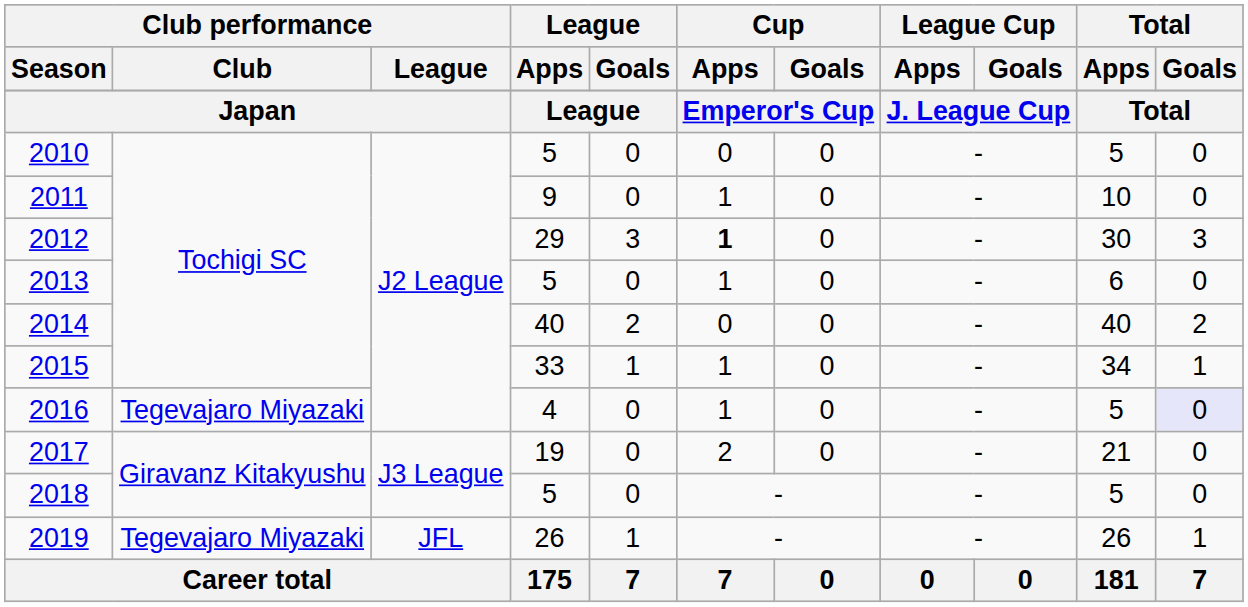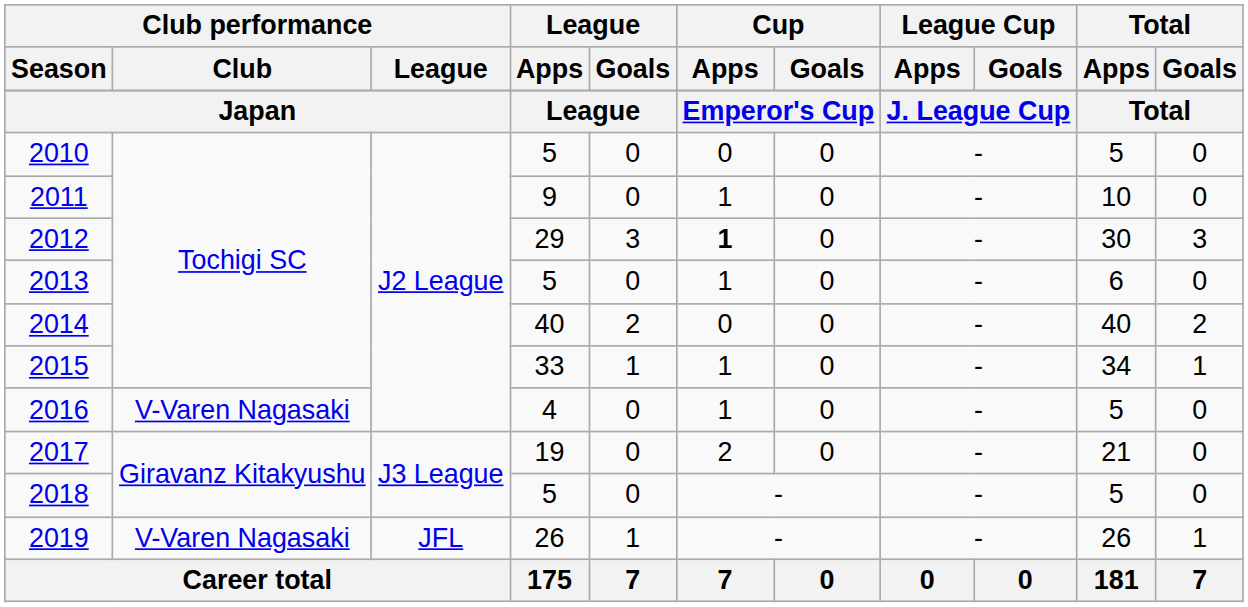 <table class="wikitable" style="text-align:center">
 <tr>
 <th colspan=3>Club performance</th>
 <th colspan=2>League</th>
 <th colspan=2>Cup</th>
 <th colspan=2>League Cup</th>
 <th colspan=2>Total</th>
 </tr>
 <tr>
 <th>Season</th>
 <th>Club</th>
 <th>League</th>
 <th>Apps</th>
 <th>Goals</th>
 <th>Apps</th>
 <th>Goals</th>
 <th>Apps</th>
 <th>Goals</th>
 <th>Apps</th>
 <th>Goals</th>
 </tr>
 <tr>
 </tr>
 <tr>
 <th colspan=3>Japan</th>
 <th colspan=2>League</th>
 <th colspan=2><a href='#'>Emperor's Cup</a></th>
 <th colspan=2><a href='#'>J. League Cup</a></th>
 <th colspan=2>Total</th>
 </tr>
 <tr>
 <td><a href='#'>2010</a></td>
 <td rowspan="6"><a href='#'>Tochigi SC</a></td>
 <td rowspan="7"><a href='#'>J2 League</a></td>
 <td>5</td>
 <td>0</td>
 <td>0</td>
 <td>0</td>
 <td colspan="2">-</td>
 <td>5</td>
 <td>0</td>
 </tr>
 <tr>
 <td><a href='#'>2011</a></td>
 <td>9</td>
 <td>0</td>
 <td>1</td>
 <td>0</td>
 <td colspan="2">-</td>
 <td>10</td>
 <td>0</td>
 </tr>
 <tr>
 <td><a href='#'>2012</a></td>
 <td>29</td>
 <td>3</td>
 <td><strong>1</strong></td>
 <td>0</td>
 <td colspan="2">-</td>
 <td>30</td>
 <td>3</td>
 </tr>
 <tr>
 <td><a href='#'>2013</a></td>
 <td>5</td>
 <td>0</td>
 <td>1</td>
 <td>0</td>
 <td colspan="2">-</td>
 <td>6</td>
 <td>0</td>
 </tr>
 <tr>
 <td><a href='#'>2014</a></td>
 <td>40</td>
 <td>2</td>
 <td>0</td>
 <td>0</td>
 <td colspan="2">-</td>
 <td>40</td>
 <td>2</td>
 </tr>
 <tr>
 <td><a href='#'>2015</a></td>
 <td>33</td>
 <td>1</td>
 <td>1</td>
 <td>0</td>
 <td colspan="2">-</td>
 <td>34</td>
 <td>1</td>
 </tr>
 <tr>
 <td><a href='#'>2016</a></td>
-<td rowspan="1"><a href='#'>Tegevajaro Miyazaki</a></td>
+<td><a href='#'>V-Varen Nagasaki</a></td>
 <td>4</td>
 <td>0</td>
 <td>1</td>
 <td>0</td>
 <td colspan="2">-</td>
 <td>5</td>
-<td style="background: lavender;">0</td>
+<td>0</td>
 </tr>
 <tr>
 <td><a href='#'>2017</a></td>
 <td rowspan="2"><a href='#'>Giravanz Kitakyushu</a></td>
 <td rowspan="2"><a href='#'>J3 League</a></td>
 <td>19</td>
 <td>0</td>
 <td>2</td>
 <td>0</td>
 <td colspan="2">-</td>
 <td>21</td>
 <td>0</td>
 </tr>
 <tr>
 <td><a href='#'>2018</a></td>
 <td>5</td>
 <td>0</td>
 <td colspan="2">-</td>
 <td colspan="2">-</td>
 <td>5</td>
 <td>0</td>
 </tr>
 <tr>
 <td><a href='#'>2019</a></td>
-<td rowspan="1"><a href='#'>Tegevajaro Miyazaki</a></td>
+<td><a href='#'>V-Varen Nagasaki</a></td>
 <td rowspan="1"><a href='#'>JFL</a></td>
 <td>26</td>
 <td>1</td>
 <td colspan="2">-</td>
 <td colspan="2">-</td>
 <td>26</td>
 <td>1</td>
 </tr>
 <tr>
 <th colspan=3>Career total</th>
 <th>175</th>
 <th>7</th>
 <th>7</th>
 <th>0</th>
 <th>0</th>
 <th>0</th>
 <th>181</th>
 <th>7</th>
 </tr>
 </table>
